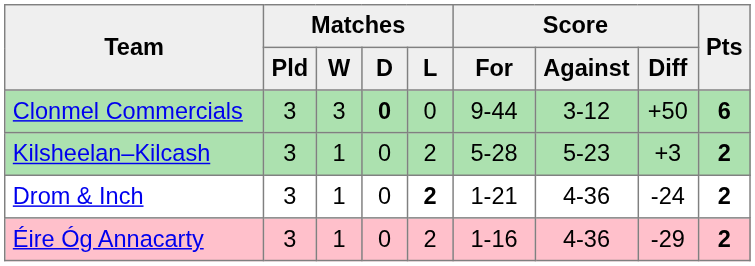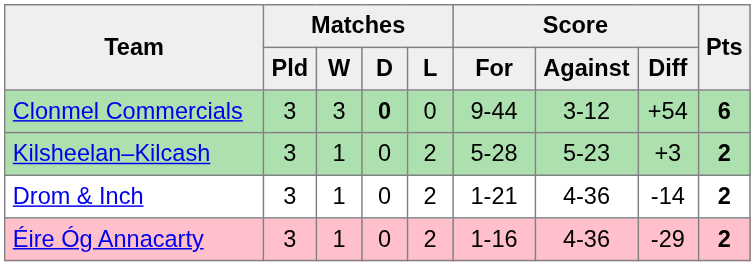 <table style=border-collapse:collapse border=1 cellspacing=0 cellpadding=5>
 <tr align=center bgcolor=#efefef>
 <th rowspan=2 width=165>Team</th>
 <th colspan=4>Matches</th>
 <th colspan=3>Score</th>
 <th rowspan=2width=20>Pts</th>
 </tr>
 <tr align=center bgcolor=#efefef>
 <th width=20>Pld</th>
 <th width=20>W</th>
 <th width=20>D</th>
 <th width=20>L</th>
 <th width=45>For</th>
 <th width=45>Against</th>
 <th width=30>Diff</th>
 </tr>
 <tr align=center style="background:#ACE1AF;">
 <td style="text-align:left;"> <a href='#'>Clonmel Commercials</a></td>
 <td>3</td>
 <td>3</td>
 <td><strong>0</strong></td>
 <td>0</td>
 <td>9-44</td>
 <td>3-12</td>
-<td>+50</td>
+<td>+54</td>
 <td><strong>6</strong></td>
 </tr>
 <tr align=center style="background:#ACE1AF;">
 <td style="text-align:left;"> <a href='#'>Kilsheelan–Kilcash</a></td>
 <td>3</td>
 <td>1</td>
 <td>0</td>
 <td>2</td>
 <td>5-28</td>
 <td>5-23</td>
 <td>+3</td>
 <td><strong>2</strong></td>
 </tr>
 <tr align=center>
 <td style="text-align:left;"> <a href='#'>Drom & Inch</a></td>
 <td>3</td>
 <td>1</td>
 <td>0</td>
-<td><strong>2</strong></td>
+<td>2</td>
 <td>1-21</td>
 <td>4-36</td>
-<td>-24</td>
+<td>-14</td>
 <td><strong>2</strong></td>
 </tr>
 <tr align=center style="background:#FFC0CB;">
 <td style="text-align:left;"> <a href='#'>Éire Óg Annacarty</a></td>
 <td>3</td>
 <td>1</td>
 <td>0</td>
 <td>2</td>
 <td>1-16</td>
 <td>4-36</td>
 <td>-29</td>
 <td><strong>2</strong></td>
 </tr>
 </table>
